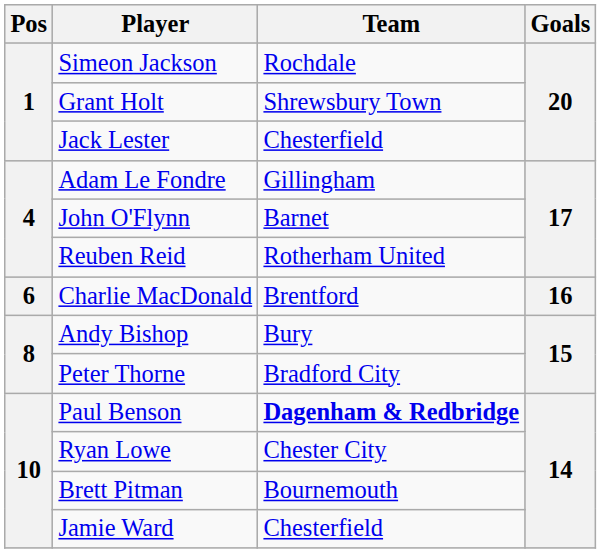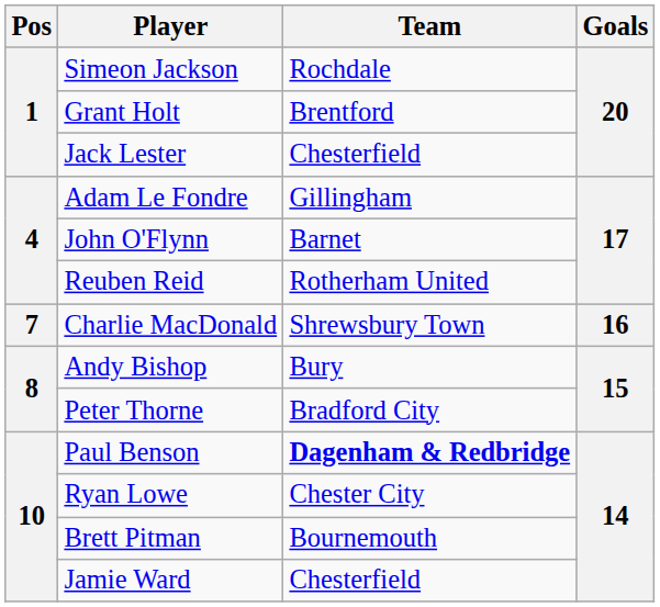 <table class="wikitable">
 <tr>
 <th>Pos</th>
 <th>Player</th>
 <th>Team</th>
 <th>Goals</th>
 </tr>
 <tr>
 <th rowspan="3">1</th>
 <td><a href='#'>Simeon Jackson</a></td>
 <td><a href='#'>Rochdale</a></td>
 <th rowspan="3">20</th>
 </tr>
 <tr>
 <td><a href='#'>Grant Holt</a></td>
-<td><a href='#'>Shrewsbury Town</a></td>
+<td><a href='#'>Brentford</a></td>
 </tr>
 <tr>
 <td><a href='#'>Jack Lester</a></td>
 <td><a href='#'>Chesterfield</a></td>
 </tr>
 <tr>
 <th rowspan="3">4</th>
 <td><a href='#'>Adam Le Fondre</a></td>
 <td><a href='#'>Gillingham</a></td>
 <th rowspan="3">17</th>
 </tr>
 <tr>
 <td><a href='#'>John O'Flynn</a></td>
 <td><a href='#'>Barnet</a></td>
 </tr>
 <tr>
 <td><a href='#'>Reuben Reid</a></td>
 <td><a href='#'>Rotherham United</a></td>
 </tr>
 <tr>
-<th>6</th>
+<th>7</th>
 <td><a href='#'>Charlie MacDonald</a></td>
-<td><a href='#'>Brentford</a></td>
+<td><a href='#'>Shrewsbury Town</a></td>
 <th>16</th>
 </tr>
 <tr>
 <th rowspan="2">8</th>
 <td><a href='#'>Andy Bishop</a></td>
 <td><a href='#'>Bury</a></td>
 <th rowspan="2">15</th>
 </tr>
 <tr>
 <td><a href='#'>Peter Thorne</a></td>
 <td><a href='#'>Bradford City</a></td>
 </tr>
 <tr>
 <th rowspan="4">10</th>
 <td><a href='#'>Paul Benson</a></td>
 <td><strong><a href='#'>Dagenham & Redbridge</a></strong></td>
 <th rowspan="4">14</th>
 </tr>
 <tr>
 <td><a href='#'>Ryan Lowe</a></td>
 <td><a href='#'>Chester City</a></td>
 </tr>
 <tr>
 <td><a href='#'>Brett Pitman</a></td>
 <td><a href='#'>Bournemouth</a></td>
 </tr>
 <tr>
 <td><a href='#'>Jamie Ward</a></td>
 <td><a href='#'>Chesterfield</a></td>
 </tr>
 </table>
